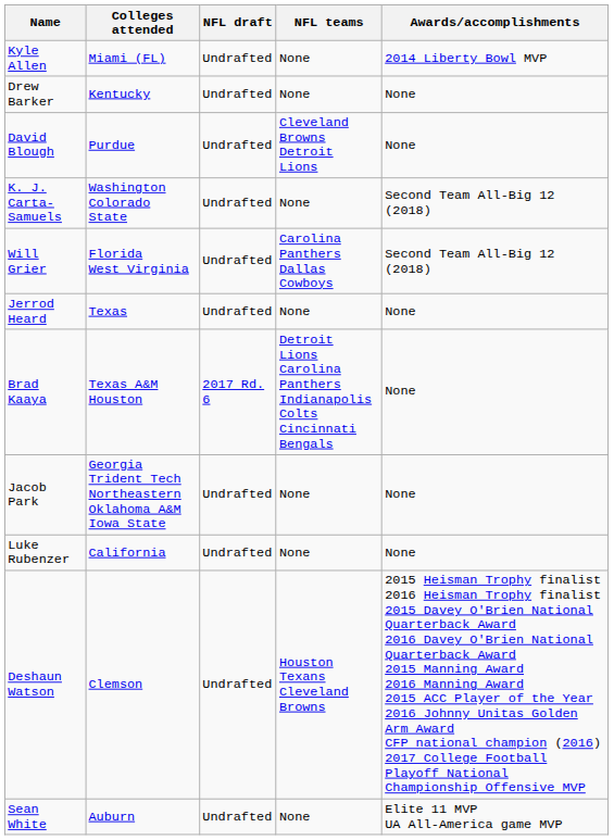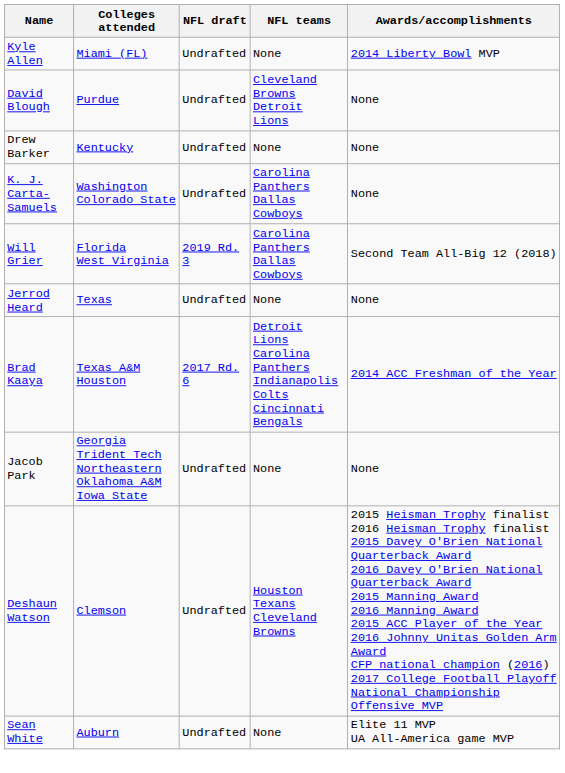 <table class="wikitable">
 <tr>
 <th>Name</th>
 <th>Colleges attended</th>
 <th>NFL draft</th>
 <th>NFL teams</th>
 <th>Awards/accomplishments</th>
 </tr>
 <tr>
 <td><a href='#'>Kyle Allen</a></td>
 <td><a href='#'>Miami (FL)</a></td>
 <td>Undrafted</td>
 <td>None</td>
 <td><a href='#'>2014 Liberty Bowl</a> MVP</td>
 </tr>
 <tr>
+<td><a href='#'>David Blough</a></td>
+<td><a href='#'>Purdue</a></td>
+<td>Undrafted</td>
+<td><a href='#'>Cleveland Browns</a><br><a href='#'>Detroit Lions</a></td>
+<td>None</td>
+</tr>
+<tr>
 <td>Drew Barker</td>
 <td><a href='#'>Kentucky</a></td>
 <td>Undrafted</td>
 <td>None</td>
 <td>None</td>
 </tr>
 <tr>
-<td><a href='#'>David Blough</a></td>
-<td><a href='#'>Purdue</a></td>
-<td>Undrafted</td>
-<td><a href='#'>Cleveland Browns</a><br><a href='#'>Detroit Lions</a></td>
-<td>None</td>
-</tr>
-<tr>
 <td><a href='#'>K. J. Carta-Samuels</a></td>
 <td><a href='#'>Washington</a><br><a href='#'>Colorado State</a></td>
 <td>Undrafted</td>
+<td><a href='#'>Carolina Panthers</a><br><a href='#'>Dallas Cowboys</a></td>
 <td>None</td>
-<td>Second Team All-Big 12 (2018)</td>
 </tr>
 <tr>
 <td><a href='#'>Will Grier</a></td>
 <td><a href='#'>Florida</a><br><a href='#'>West Virginia</a></td>
-<td>Undrafted</td>
+<td><a href='#'>2019 Rd. 3</a></td>
 <td><a href='#'>Carolina Panthers</a><br><a href='#'>Dallas Cowboys</a></td>
 <td>Second Team All-Big 12 (2018)</td>
 </tr>
 <tr>
 <td><a href='#'>Jerrod Heard</a></td>
 <td><a href='#'>Texas</a></td>
 <td>Undrafted</td>
 <td>None</td>
 <td>None</td>
 </tr>
 <tr>
 <td><a href='#'>Brad Kaaya</a></td>
 <td><a href='#'>Texas A&M</a><br><a href='#'>Houston</a></td>
 <td><a href='#'>2017 Rd. 6</a></td>
 <td><a href='#'>Detroit Lions</a><br><a href='#'>Carolina Panthers</a><br><a href='#'>Indianapolis Colts</a><br><a href='#'>Cincinnati Bengals</a></td>
-<td>None</td>
+<td><a href='#'>2014 ACC Freshman of the Year</a></td>
 </tr>
 <tr>
 <td>Jacob Park</td>
 <td><a href='#'>Georgia</a><br><a href='#'>Trident Tech</a><br><a href='#'>Northeastern Oklahoma A&M</a><br><a href='#'>Iowa State</a></td>
-<td>Undrafted</td>
-<td>None</td>
-<td>None</td>
-</tr>
-<tr>
-<td>Luke Rubenzer</td>
-<td><a href='#'>California</a></td>
 <td>Undrafted</td>
 <td>None</td>
 <td>None</td>
 </tr>
 <tr>
 <td><a href='#'>Deshaun Watson</a></td>
 <td><a href='#'>Clemson</a></td>
 <td>Undrafted</td>
 <td><a href='#'>Houston Texans</a><br><a href='#'>Cleveland Browns</a></td>
 <td>2015 <a href='#'>Heisman Trophy</a> finalist <br>2016 <a href='#'>Heisman Trophy</a> finalist<br><a href='#'>2015 Davey O'Brien National Quarterback Award</a><br><a href='#'>2016 Davey O'Brien National Quarterback Award</a><br><a href='#'>2015 Manning Award</a><br><a href='#'>2016 Manning Award</a><br><a href='#'>2015 ACC Player of the Year</a> <br><a href='#'>2016 Johnny Unitas Golden Arm Award</a> <br><a href='#'>CFP national champion</a> (<a href='#'>2016</a>)<br><a href='#'>2017 College Football Playoff National Championship Offensive MVP</a></td>
 </tr>
 <tr>
 <td><a href='#'>Sean White</a></td>
 <td><a href='#'>Auburn</a></td>
 <td>Undrafted</td>
 <td>None</td>
 <td>Elite 11 MVP<br>UA All-America game MVP</td>
 </tr>
 </table>
